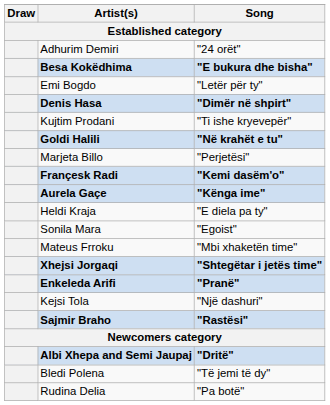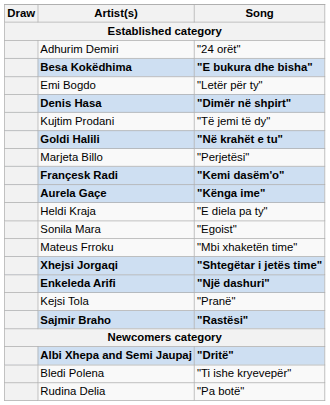 <table class="sortable wikitable" style="margin: 1em auto 1em auto;">
 <tr>
 </tr>
 <tr>
 <th>Draw</th>
 <th>Artist(s)</th>
 <th>Song</th>
 </tr>
 <tr>
 <th colspan=14>Established category</th>
 </tr>
 <tr>
 <th scope="row"></th>
 <td>Adhurim Demiri</td>
 <td>"24 orët"</td>
 </tr>
 <tr style="font-weight:bold; background:#CEDFF2;">
 <th scope="row"></th>
 <td>Besa Kokëdhima</td>
 <td>"E bukura dhe bisha"</td>
 </tr>
 <tr>
 <th scope="row"></th>
 <td>Emi Bogdo</td>
 <td>"Letër për ty"</td>
 </tr>
 <tr style="font-weight:bold; background:#CEDFF2;">
 <th scope="row"></th>
 <td>Denis Hasa</td>
 <td>"Dimër në shpirt"</td>
 </tr>
 <tr>
 <th scope="row"></th>
 <td>Kujtim Prodani</td>
-<td>"Ti ishe kryevepër"</td>
+<td>"Të jemi të dy"</td>
 </tr>
 <tr style="font-weight:bold; background:#CEDFF2;">
 <th scope="row"></th>
 <td>Goldi Halili</td>
 <td>"Në krahët e tu"</td>
 </tr>
 <tr>
 <th scope="row"></th>
 <td>Marjeta Billo</td>
 <td>"Perjetësi"</td>
 </tr>
 <tr style="font-weight:bold; background:#CEDFF2;">
 <th scope="row"></th>
 <td>Françesk Radi</td>
 <td>"Kemi dasëm'o"</td>
 </tr>
 <tr style="font-weight:bold; background:#CEDFF2;">
 <th scope="row"></th>
 <td>Aurela Gaçe</td>
 <td>"Kënga ime"</td>
 </tr>
 <tr>
 <th scope="row"></th>
 <td>Heldi Kraja</td>
 <td>"E diela pa ty"</td>
 </tr>
 <tr>
 <th scope="row"></th>
 <td>Sonila Mara</td>
 <td>"Egoist"</td>
 </tr>
 <tr>
 <th scope="row"></th>
 <td>Mateus Frroku</td>
 <td>"Mbi xhaketën time"</td>
 </tr>
 <tr style="font-weight:bold; background:#CEDFF2;">
 <th scope="row"></th>
 <td>Xhejsi Jorgaqi</td>
 <td>"Shtegëtar i jetës time"</td>
 </tr>
 <tr style="font-weight:bold; background:#CEDFF2;">
 <th scope="row"></th>
 <td>Enkeleda Arifi</td>
-<td>"Pranë"</td>
+<td>"Një dashuri"</td>
 </tr>
 <tr>
 <th scope="row"></th>
 <td>Kejsi Tola</td>
-<td>"Një dashuri"</td>
+<td>"Pranë"</td>
 </tr>
 <tr style="font-weight:bold; background:#CEDFF2;">
 <th scope="row"></th>
 <td>Sajmir Braho</td>
 <td>"Rastësi"</td>
 </tr>
 <tr>
 <th colspan="14">Newcomers category</th>
 </tr>
 <tr style="font-weight:bold; background:#CEDFF2;">
 <th scope="row"></th>
 <td>Albi Xhepa and Semi Jaupaj</td>
 <td>"Dritë"</td>
 </tr>
 <tr>
 <th scope="row"></th>
 <td>Bledi Polena</td>
-<td>"Të jemi të dy"</td>
+<td>"Ti ishe kryevepër"</td>
 </tr>
 <tr>
 <th scope="row"></th>
 <td>Rudina Delia</td>
 <td>"Pa botë"</td>
 </tr>
 </table>
